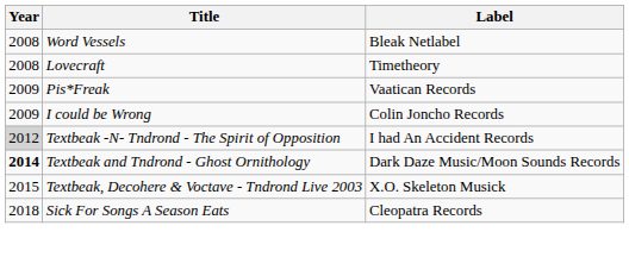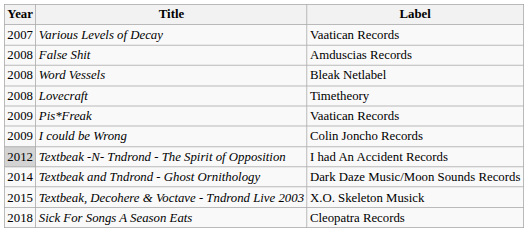 <table class="wikitable">
 <tr>
 <th>Year</th>
 <th>Title</th>
 <th>Label</th>
+</tr>
+<tr>
+<td>2007</td>
+<td><em>Various Levels of Decay</em></td>
+<td>Vaatican Records</td>
+</tr>
+<tr>
+<td>2008</td>
+<td><em>False Shit</em></td>
+<td>Amduscias Records</td>
 </tr>
 <tr>
 <td>2008</td>
 <td><em>Word Vessels</em></td>
 <td>Bleak Netlabel</td>
 </tr>
 <tr>
 <td>2008</td>
 <td><em>Lovecraft</em></td>
 <td>Timetheory</td>
 </tr>
 <tr>
 <td>2009</td>
 <td><em>Pis*Freak</em></td>
 <td>Vaatican Records</td>
 </tr>
 <tr>
 <td>2009</td>
 <td><em>I could be Wrong</em></td>
 <td>Colin Joncho Records</td>
 </tr>
 <tr>
 <td style="background: lightgrey;">2012</td>
 <td><em>Textbeak -N- Tndrond - The Spirit of Opposition</em></td>
 <td>I had An Accident Records</td>
 </tr>
 <tr>
-<td><strong>2014</strong></td>
+<td>2014</td>
 <td><em>Textbeak and Tndrond - Ghost Ornithology</em></td>
 <td>Dark Daze Music/Moon Sounds Records</td>
 </tr>
 <tr>
 <td>2015</td>
 <td><em>Textbeak, Decohere & Voctave - Tndrond Live 2003</em></td>
 <td>X.O. Skeleton Musick</td>
 </tr>
 <tr>
 <td>2018</td>
 <td><em>Sick For Songs A Season Eats</em></td>
 <td>Cleopatra Records</td>
 </tr>
 </table>
